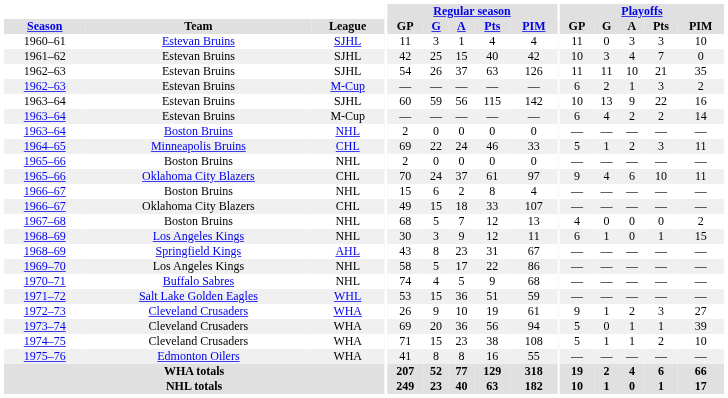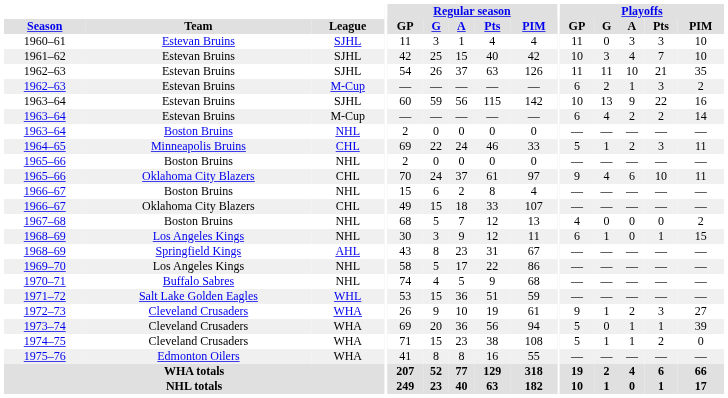 <table border="0" cellpadding="1" cellspacing="0" style="text-align:center; width:60em">
 <tr bgcolor="#e0e0e0">
 <th colspan="3" bgcolor="#ffffff"></th>
 <th rowspan="100" bgcolor="#ffffff"></th>
 <th colspan="5"><a href='#'>Regular season</a></th>
 <th rowspan="100" bgcolor="#ffffff"></th>
 <th colspan="5"><a href='#'>Playoffs</a></th>
 </tr>
 <tr bgcolor="#e0e0e0">
 <th><a href='#'>Season</a></th>
 <th>Team</th>
 <th>League</th>
 <th>GP</th>
 <th><a href='#'>G</a></th>
 <th><a href='#'>A</a></th>
 <th><a href='#'>Pts</a></th>
 <th><a href='#'>PIM</a></th>
 <th>GP</th>
 <th>G</th>
 <th>A</th>
 <th>Pts</th>
 <th>PIM</th>
 </tr>
 <tr>
 <td>1960–61</td>
 <td><a href='#'>Estevan Bruins</a></td>
 <td><a href='#'>SJHL</a></td>
 <td>11</td>
 <td>3</td>
 <td>1</td>
 <td>4</td>
 <td>4</td>
 <td>11</td>
 <td>0</td>
 <td>3</td>
 <td>3</td>
 <td>10</td>
 </tr>
 <tr bgcolor="#f0f0f0">
 <td>1961–62</td>
 <td>Estevan Bruins</td>
 <td>SJHL</td>
 <td>42</td>
 <td>25</td>
 <td>15</td>
 <td>40</td>
 <td>42</td>
 <td>10</td>
 <td>3</td>
 <td>4</td>
 <td>7</td>
-<td>0</td>
+<td>10</td>
 </tr>
 <tr>
 <td>1962–63</td>
 <td>Estevan Bruins</td>
 <td>SJHL</td>
 <td>54</td>
 <td>26</td>
 <td>37</td>
 <td>63</td>
 <td>126</td>
 <td>11</td>
 <td>11</td>
 <td>10</td>
 <td>21</td>
 <td>35</td>
 </tr>
 <tr bgcolor="#f0f0f0">
 <td><a href='#'>1962–63</a></td>
 <td>Estevan Bruins</td>
 <td><a href='#'>M-Cup</a></td>
 <td>—</td>
 <td>—</td>
 <td>—</td>
 <td>—</td>
 <td>—</td>
 <td>6</td>
 <td>2</td>
 <td>1</td>
 <td>3</td>
 <td>2</td>
 </tr>
 <tr>
 <td>1963–64</td>
 <td>Estevan Bruins</td>
 <td>SJHL</td>
 <td>60</td>
 <td>59</td>
 <td>56</td>
 <td>115</td>
 <td>142</td>
 <td>10</td>
 <td>13</td>
 <td>9</td>
 <td>22</td>
 <td>16</td>
 </tr>
 <tr bgcolor="#f0f0f0">
 <td><a href='#'>1963–64</a></td>
 <td>Estevan Bruins</td>
 <td>M-Cup</td>
 <td>—</td>
 <td>—</td>
 <td>—</td>
 <td>—</td>
 <td>—</td>
 <td>6</td>
 <td>4</td>
 <td>2</td>
 <td>2</td>
 <td>14</td>
 </tr>
 <tr>
 <td><a href='#'>1963–64</a></td>
 <td><a href='#'>Boston Bruins</a></td>
 <td><a href='#'>NHL</a></td>
 <td>2</td>
 <td>0</td>
 <td>0</td>
 <td>0</td>
 <td>0</td>
 <td>—</td>
 <td>—</td>
 <td>—</td>
 <td>—</td>
 <td>—</td>
 </tr>
 <tr bgcolor="#f0f0f0">
 <td><a href='#'>1964–65</a></td>
 <td><a href='#'>Minneapolis Bruins</a></td>
 <td><a href='#'>CHL</a></td>
 <td>69</td>
 <td>22</td>
 <td>24</td>
 <td>46</td>
 <td>33</td>
 <td>5</td>
 <td>1</td>
 <td>2</td>
 <td>3</td>
 <td>11</td>
 </tr>
 <tr>
 <td><a href='#'>1965–66</a></td>
 <td>Boston Bruins</td>
 <td>NHL</td>
 <td>2</td>
 <td>0</td>
 <td>0</td>
 <td>0</td>
 <td>0</td>
 <td>—</td>
 <td>—</td>
 <td>—</td>
 <td>—</td>
 <td>—</td>
 </tr>
 <tr bgcolor="#f0f0f0">
 <td><a href='#'>1965–66</a></td>
 <td><a href='#'>Oklahoma City Blazers</a></td>
 <td>CHL</td>
 <td>70</td>
 <td>24</td>
 <td>37</td>
 <td>61</td>
 <td>97</td>
 <td>9</td>
 <td>4</td>
 <td>6</td>
 <td>10</td>
 <td>11</td>
 </tr>
 <tr>
 <td><a href='#'>1966–67</a></td>
 <td>Boston Bruins</td>
 <td>NHL</td>
 <td>15</td>
 <td>6</td>
 <td>2</td>
 <td>8</td>
 <td>4</td>
 <td>—</td>
 <td>—</td>
 <td>—</td>
 <td>—</td>
 <td>—</td>
 </tr>
 <tr bgcolor="#f0f0f0">
 <td><a href='#'>1966–67</a></td>
 <td>Oklahoma City Blazers</td>
 <td>CHL</td>
 <td>49</td>
 <td>15</td>
 <td>18</td>
 <td>33</td>
 <td>107</td>
 <td>—</td>
 <td>—</td>
 <td>—</td>
 <td>—</td>
 <td>—</td>
 </tr>
 <tr>
 <td><a href='#'>1967–68</a></td>
 <td>Boston Bruins</td>
 <td>NHL</td>
 <td>68</td>
 <td>5</td>
 <td>7</td>
 <td>12</td>
 <td>13</td>
 <td>4</td>
 <td>0</td>
 <td>0</td>
 <td>0</td>
 <td>2</td>
 </tr>
 <tr bgcolor="#f0f0f0">
 <td><a href='#'>1968–69</a></td>
 <td><a href='#'>Los Angeles Kings</a></td>
 <td>NHL</td>
 <td>30</td>
 <td>3</td>
 <td>9</td>
 <td>12</td>
 <td>11</td>
 <td>6</td>
 <td>1</td>
 <td>0</td>
 <td>1</td>
 <td>15</td>
 </tr>
 <tr>
 <td><a href='#'>1968–69</a></td>
 <td><a href='#'>Springfield Kings</a></td>
 <td><a href='#'>AHL</a></td>
 <td>43</td>
 <td>8</td>
 <td>23</td>
 <td>31</td>
 <td>67</td>
 <td>—</td>
 <td>—</td>
 <td>—</td>
 <td>—</td>
 <td>—</td>
 </tr>
 <tr bgcolor="#f0f0f0">
 <td><a href='#'>1969–70</a></td>
 <td>Los Angeles Kings</td>
 <td>NHL</td>
 <td>58</td>
 <td>5</td>
 <td>17</td>
 <td>22</td>
 <td>86</td>
 <td>—</td>
 <td>—</td>
 <td>—</td>
 <td>—</td>
 <td>—</td>
 </tr>
 <tr>
 <td><a href='#'>1970–71</a></td>
 <td><a href='#'>Buffalo Sabres</a></td>
 <td>NHL</td>
 <td>74</td>
 <td>4</td>
 <td>5</td>
 <td>9</td>
 <td>68</td>
 <td>—</td>
 <td>—</td>
 <td>—</td>
 <td>—</td>
 <td>—</td>
 </tr>
 <tr bgcolor="#f0f0f0">
 <td><a href='#'>1971–72</a></td>
 <td><a href='#'>Salt Lake Golden Eagles</a></td>
 <td><a href='#'>WHL</a></td>
 <td>53</td>
 <td>15</td>
 <td>36</td>
 <td>51</td>
 <td>59</td>
 <td>—</td>
 <td>—</td>
 <td>—</td>
 <td>—</td>
 <td>—</td>
 </tr>
 <tr>
 <td><a href='#'>1972–73</a></td>
 <td><a href='#'>Cleveland Crusaders</a></td>
 <td><a href='#'>WHA</a></td>
 <td>26</td>
 <td>9</td>
 <td>10</td>
 <td>19</td>
 <td>61</td>
 <td>9</td>
 <td>1</td>
 <td>2</td>
 <td>3</td>
 <td>27</td>
 </tr>
 <tr bgcolor="#f0f0f0">
 <td><a href='#'>1973–74</a></td>
 <td>Cleveland Crusaders</td>
 <td>WHA</td>
 <td>69</td>
 <td>20</td>
 <td>36</td>
 <td>56</td>
 <td>94</td>
 <td>5</td>
 <td>0</td>
 <td>1</td>
 <td>1</td>
 <td>39</td>
 </tr>
 <tr>
 <td><a href='#'>1974–75</a></td>
 <td>Cleveland Crusaders</td>
 <td>WHA</td>
 <td>71</td>
 <td>15</td>
 <td>23</td>
 <td>38</td>
 <td>108</td>
 <td>5</td>
 <td>1</td>
 <td>1</td>
 <td>2</td>
-<td>10</td>
+<td>0</td>
 </tr>
 <tr bgcolor="#f0f0f0">
 <td><a href='#'>1975–76</a></td>
 <td><a href='#'>Edmonton Oilers</a></td>
 <td>WHA</td>
 <td>41</td>
 <td>8</td>
 <td>8</td>
 <td>16</td>
 <td>55</td>
 <td>—</td>
 <td>—</td>
 <td>—</td>
 <td>—</td>
 <td>—</td>
 </tr>
 <tr bgcolor="#e0e0e0">
 <th colspan="3">WHA totals</th>
 <th>207</th>
 <th>52</th>
 <th>77</th>
 <th>129</th>
 <th>318</th>
 <th>19</th>
 <th>2</th>
 <th>4</th>
 <th>6</th>
 <th>66</th>
 </tr>
 <tr bgcolor="#e0e0e0">
 <th colspan="3">NHL totals</th>
 <th>249</th>
 <th>23</th>
 <th>40</th>
 <th>63</th>
 <th>182</th>
 <th>10</th>
 <th>1</th>
 <th>0</th>
 <th>1</th>
 <th>17</th>
 </tr>
 </table>
